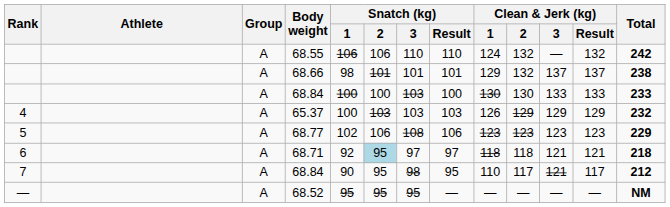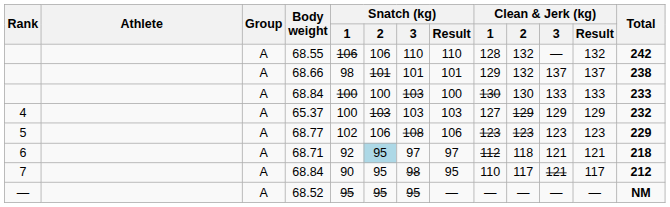 <table class = "wikitable" style="text-align:center;">
 <tr>
 <th rowspan=2 width=40>Rank</th>
 <th rowspan=2 width=250>Athlete</th>
 <th rowspan=2 width=40>Group</th>
 <th rowspan=2 width=50>Body weight</th>
 <th colspan=4>Snatch (kg)</th>
 <th colspan=4>Clean & Jerk (kg)</th>
 <th rowspan=2 width=55>Total</th>
 </tr>
 <tr>
 <th width=35>1</th>
 <th width=35>2</th>
 <th width=35>3</th>
 <th width=45>Result</th>
 <th width=35>1</th>
 <th width=35>2</th>
 <th width=35>3</th>
 <th width=45>Result</th>
 </tr>
 <tr>
 <td></td>
 <td align=left></td>
 <td>A</td>
 <td>68.55</td>
 <td><s>106</s></td>
 <td>106</td>
 <td>110</td>
 <td>110</td>
-<td>124</td>
+<td>128</td>
 <td>132</td>
 <td>—</td>
 <td>132</td>
 <td><strong>242</strong></td>
 </tr>
 <tr>
 <td></td>
 <td align=left></td>
 <td>A</td>
 <td>68.66</td>
 <td>98</td>
 <td><s>101</s></td>
 <td>101</td>
 <td>101</td>
 <td>129</td>
 <td>132</td>
 <td>137</td>
 <td>137</td>
 <td><strong>238</strong></td>
 </tr>
 <tr>
 <td></td>
 <td align=left></td>
 <td>A</td>
 <td>68.84</td>
 <td><s>100</s></td>
 <td>100</td>
 <td><s>103</s></td>
 <td>100</td>
 <td><s>130</s></td>
 <td>130</td>
 <td>133</td>
 <td>133</td>
 <td><strong>233</strong></td>
 </tr>
 <tr>
 <td>4</td>
 <td align=left></td>
 <td>A</td>
 <td>65.37</td>
 <td>100</td>
 <td><s>103</s></td>
 <td>103</td>
 <td>103</td>
-<td>126</td>
+<td>127</td>
 <td><s>129</s></td>
 <td>129</td>
 <td>129</td>
 <td><strong>232</strong></td>
 </tr>
 <tr>
 <td>5</td>
 <td align=left></td>
 <td>A</td>
 <td>68.77</td>
 <td>102</td>
 <td>106</td>
 <td><s>108</s></td>
 <td>106</td>
 <td><s>123</s></td>
 <td><s>123</s></td>
 <td>123</td>
 <td>123</td>
 <td><strong>229</strong></td>
 </tr>
 <tr>
 <td>6</td>
 <td align=left></td>
 <td>A</td>
 <td>68.71</td>
 <td>92</td>
 <td style="background: lightblue;">95</td>
 <td>97</td>
 <td>97</td>
-<td><s>118</s></td>
+<td><s>112</s></td>
 <td>118</td>
 <td>121</td>
 <td>121</td>
 <td><strong>218</strong></td>
 </tr>
 <tr>
 <td>7</td>
 <td align=left></td>
 <td>A</td>
 <td>68.84</td>
 <td>90</td>
 <td>95</td>
 <td><s>98</s></td>
 <td>95</td>
 <td>110</td>
 <td>117</td>
 <td><s>121</s></td>
 <td>117</td>
 <td><strong>212</strong></td>
 </tr>
 <tr>
 <td>—</td>
 <td align=left></td>
 <td>A</td>
 <td>68.52</td>
 <td><s>95</s></td>
 <td><s>95</s></td>
 <td><s>95</s></td>
 <td>—</td>
 <td>—</td>
 <td>—</td>
 <td>—</td>
 <td>—</td>
 <td><strong>NM</strong></td>
 </tr>
 </table>
